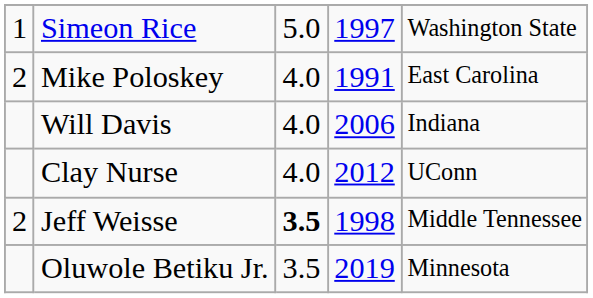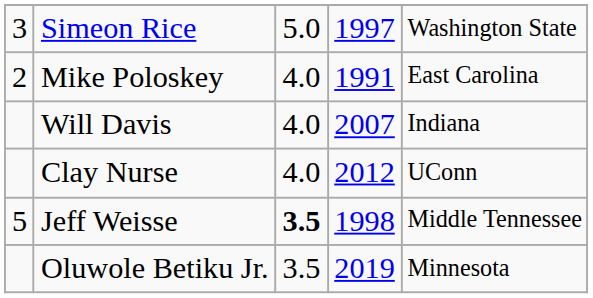 <table class="wikitable">
 <tr>
 </tr>
 <tr>
-<td>1</td>
+<td>3</td>
 <td><a href='#'>Simeon Rice</a></td>
 <td>5.0</td>
 <td><a href='#'>1997</a></td>
 <td style="font-size:80%;">Washington State</td>
 </tr>
 <tr>
 <td>2</td>
 <td>Mike Poloskey</td>
 <td>4.0</td>
 <td><a href='#'>1991</a></td>
 <td style="font-size:80%;">East Carolina</td>
 </tr>
 <tr>
 <td></td>
 <td>Will Davis</td>
 <td>4.0</td>
-<td><a href='#'>2006</a></td>
+<td><a href='#'>2007</a></td>
 <td style="font-size:80%;">Indiana</td>
 </tr>
 <tr>
 <td></td>
 <td>Clay Nurse</td>
 <td>4.0</td>
 <td><a href='#'>2012</a></td>
 <td style="font-size:80%;">UConn</td>
 </tr>
 <tr>
-<td>2</td>
+<td>5</td>
 <td>Jeff Weisse</td>
 <td><strong>3.5</strong></td>
 <td><a href='#'>1998</a></td>
 <td style="font-size:80%;">Middle Tennessee</td>
 </tr>
 <tr>
 <td></td>
 <td>Oluwole Betiku Jr.</td>
 <td>3.5</td>
 <td><a href='#'>2019</a></td>
 <td style="font-size:80%;">Minnesota</td>
 </tr>
 </table>
